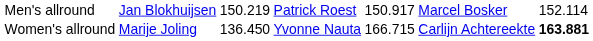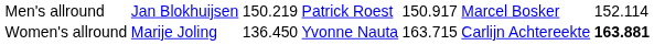 <table>
 <tr>
 <td>Men's allround</td>
 <td><a href='#'>Jan Blokhuijsen</a></td>
 <td>150.219</td>
 <td><a href='#'>Patrick Roest</a></td>
 <td>150.917</td>
 <td><a href='#'>Marcel Bosker</a></td>
 <td>152.114</td>
 </tr>
 <tr>
 <td>Women's allround</td>
 <td><a href='#'>Marije Joling</a></td>
 <td>136.450</td>
 <td><a href='#'>Yvonne Nauta</a></td>
-<td>166.715</td>
+<td>163.715</td>
 <td><a href='#'>Carlijn Achtereekte</a></td>
 <td><strong>163.881</strong></td>
 </tr>
 </table>
